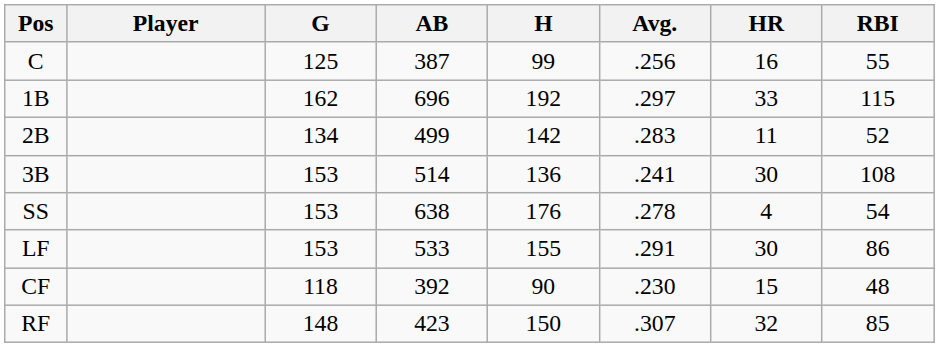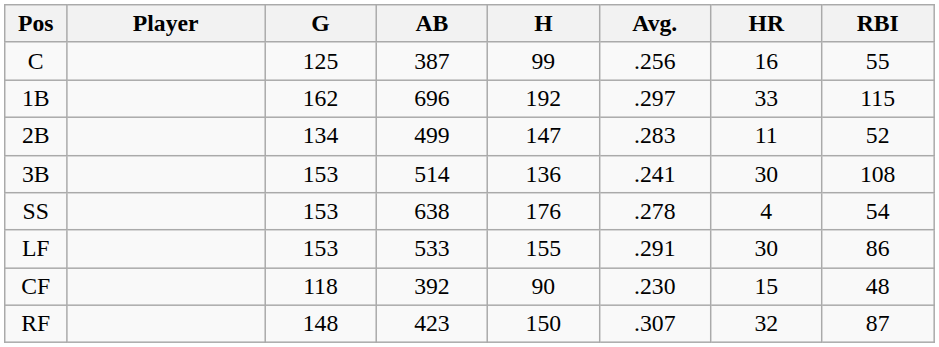 <table class="wikitable sortable">
 <tr>
 <th bgcolor="#DDDDFF" width="5%">Pos</th>
 <th bgcolor="#DDDDFF" width="16%">Player</th>
 <th bgcolor="#DDDDFF" width="9%">G</th>
 <th bgcolor="#DDDDFF" width="9%">AB</th>
 <th bgcolor="#DDDDFF" width="9%">H</th>
 <th bgcolor="#DDDDFF" width="9%">Avg.</th>
 <th bgcolor="#DDDDFF" width="9%">HR</th>
 <th bgcolor="#DDDDFF" width="9%">RBI</th>
 </tr>
 <tr align="center">
 <td>C</td>
 <td></td>
 <td>125</td>
 <td>387</td>
 <td>99</td>
 <td>.256</td>
 <td>16</td>
 <td>55</td>
 </tr>
 <tr align="center">
 <td>1B</td>
 <td></td>
 <td>162</td>
 <td>696</td>
 <td>192</td>
 <td>.297</td>
 <td>33</td>
 <td>115</td>
 </tr>
 <tr align="center">
 <td>2B</td>
 <td></td>
 <td>134</td>
 <td>499</td>
-<td>142</td>
+<td>147</td>
 <td>.283</td>
 <td>11</td>
 <td>52</td>
 </tr>
 <tr align="center">
 <td>3B</td>
 <td></td>
 <td>153</td>
 <td>514</td>
 <td>136</td>
 <td>.241</td>
 <td>30</td>
 <td>108</td>
 </tr>
 <tr align="center">
 <td>SS</td>
 <td></td>
 <td>153</td>
 <td>638</td>
 <td>176</td>
 <td>.278</td>
 <td>4</td>
 <td>54</td>
 </tr>
 <tr align="center">
 <td>LF</td>
 <td></td>
 <td>153</td>
 <td>533</td>
 <td>155</td>
 <td>.291</td>
 <td>30</td>
 <td>86</td>
 </tr>
 <tr align="center">
 <td>CF</td>
 <td></td>
 <td>118</td>
 <td>392</td>
 <td>90</td>
 <td>.230</td>
 <td>15</td>
 <td>48</td>
 </tr>
 <tr align="center">
 <td>RF</td>
 <td></td>
 <td>148</td>
 <td>423</td>
 <td>150</td>
 <td>.307</td>
 <td>32</td>
-<td>85</td>
+<td>87</td>
 </tr>
 </table>
